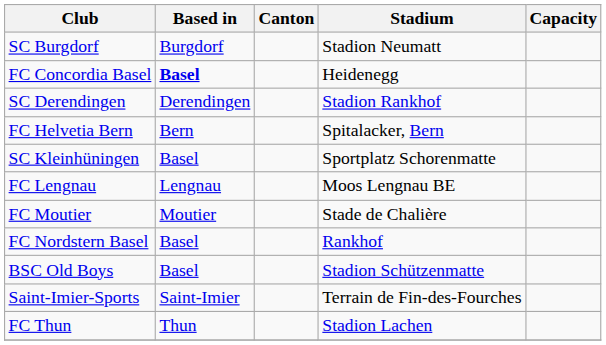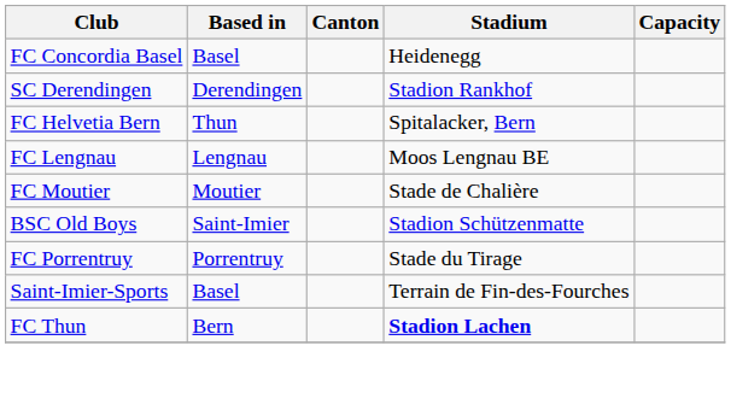 <table class="wikitable">
 <tr>
 <th>Club</th>
 <th>Based in</th>
 <th>Canton</th>
 <th>Stadium</th>
 <th>Capacity</th>
 </tr>
 <tr>
-<td><a href='#'>SC Burgdorf</a></td>
-<td><a href='#'>Burgdorf</a></td>
-<td></td>
-<td>Stadion Neumatt</td>
-<td></td>
-</tr>
-<tr>
 <td><a href='#'>FC Concordia Basel</a></td>
-<td><strong><a href='#'>Basel</a></strong></td>
+<td><a href='#'>Basel</a></td>
 <td></td>
 <td>Heidenegg</td>
 <td></td>
 </tr>
 <tr>
 <td><a href='#'>SC Derendingen</a></td>
 <td><a href='#'>Derendingen</a></td>
 <td></td>
 <td><a href='#'>Stadion Rankhof</a></td>
 <td></td>
 </tr>
 <tr>
 <td><a href='#'>FC Helvetia Bern</a></td>
-<td><a href='#'>Bern</a></td>
+<td><a href='#'>Thun</a></td>
 <td></td>
 <td>Spitalacker, <a href='#'>Bern</a></td>
-<td></td>
-</tr>
-<tr>
-<td><a href='#'>SC Kleinhüningen</a></td>
-<td><a href='#'>Basel</a></td>
-<td></td>
-<td>Sportplatz Schorenmatte</td>
 <td></td>
 </tr>
 <tr>
 <td><a href='#'>FC Lengnau</a></td>
 <td><a href='#'>Lengnau</a></td>
 <td></td>
 <td>Moos Lengnau BE</td>
 <td></td>
 </tr>
 <tr>
 <td><a href='#'>FC Moutier</a></td>
 <td><a href='#'>Moutier</a></td>
 <td></td>
 <td>Stade de Chalière</td>
 <td></td>
 </tr>
 <tr>
-<td><a href='#'>FC Nordstern Basel</a></td>
-<td><a href='#'>Basel</a></td>
-<td></td>
-<td><a href='#'>Rankhof</a></td>
-<td></td>
-</tr>
-<tr>
 <td><a href='#'>BSC Old Boys</a></td>
-<td><a href='#'>Basel</a></td>
+<td><a href='#'>Saint-Imier</a></td>
 <td></td>
 <td><a href='#'>Stadion Schützenmatte</a></td>
 <td></td>
 </tr>
 <tr>
+<td><a href='#'>FC Porrentruy</a></td>
+<td><a href='#'>Porrentruy</a></td>
+<td></td>
+<td>Stade du Tirage</td>
+<td></td>
+</tr>
+<tr>
 <td><a href='#'>Saint-Imier-Sports</a></td>
-<td><a href='#'>Saint-Imier</a></td>
+<td><a href='#'>Basel</a></td>
 <td></td>
 <td>Terrain de Fin-des-Fourches</td>
 <td></td>
 </tr>
 <tr>
 <td><a href='#'>FC Thun</a></td>
-<td><a href='#'>Thun</a></td>
+<td><a href='#'>Bern</a></td>
 <td></td>
-<td><a href='#'>Stadion Lachen</a></td>
+<td><strong><a href='#'>Stadion Lachen</a></strong></td>
 <td></td>
 </tr>
 <tr>
 </tr>
 </table>
